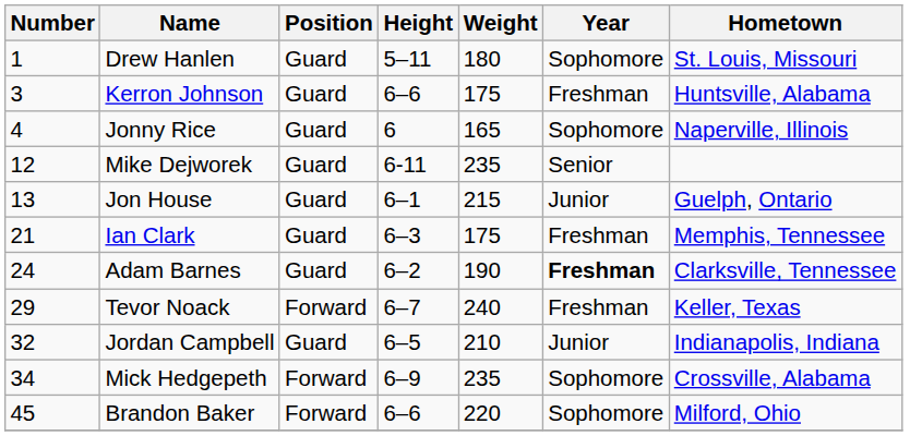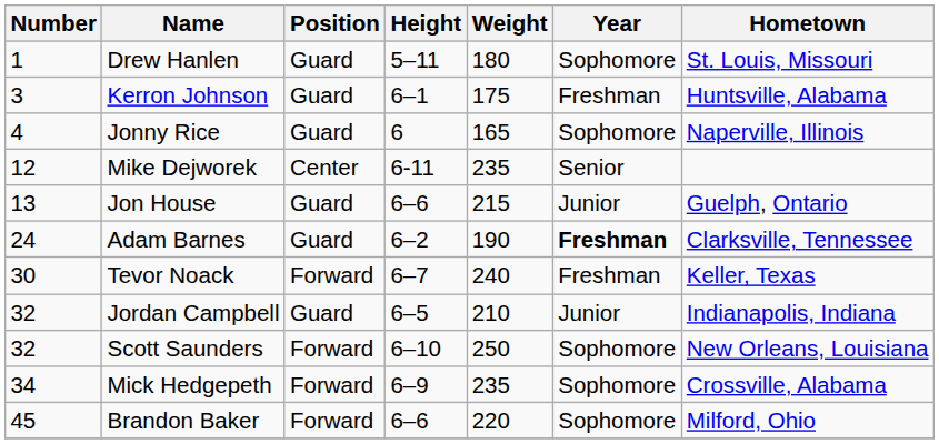 <table class="wikitable" style="font-size: 95%;">
 <tr>
 <th>Number</th>
 <th>Name</th>
 <th>Position</th>
 <th>Height</th>
 <th>Weight</th>
 <th>Year</th>
 <th>Hometown</th>
 </tr>
 <tr>
 <td>1</td>
 <td>Drew Hanlen</td>
 <td>Guard</td>
 <td>5–11</td>
 <td>180</td>
 <td>Sophomore</td>
 <td><a href='#'>St. Louis, Missouri</a></td>
 </tr>
 <tr>
 <td>3</td>
 <td><a href='#'>Kerron Johnson</a></td>
 <td>Guard</td>
-<td>6–6</td>
+<td>6–1</td>
 <td>175</td>
 <td>Freshman</td>
 <td><a href='#'>Huntsville, Alabama</a></td>
 </tr>
 <tr>
 <td>4</td>
 <td>Jonny Rice</td>
 <td>Guard</td>
 <td>6</td>
 <td>165</td>
 <td>Sophomore</td>
 <td><a href='#'>Naperville, Illinois</a></td>
 </tr>
 <tr>
 <td>12</td>
 <td>Mike Dejworek</td>
-<td>Guard</td>
+<td>Center</td>
 <td>6-11</td>
 <td>235</td>
 <td>Senior</td>
 <td></td>
 </tr>
 <tr>
 <td>13</td>
 <td>Jon House</td>
 <td>Guard</td>
-<td>6–1</td>
+<td>6–6</td>
 <td>215</td>
 <td>Junior</td>
 <td><a href='#'>Guelph</a>, <a href='#'>Ontario</a></td>
-</tr>
-<tr>
-<td>21</td>
-<td><a href='#'>Ian Clark</a></td>
-<td>Guard</td>
-<td>6–3</td>
-<td>175</td>
-<td>Freshman</td>
-<td><a href='#'>Memphis, Tennessee</a></td>
 </tr>
 <tr>
 <td>24</td>
 <td>Adam Barnes</td>
 <td>Guard</td>
 <td>6–2</td>
 <td>190</td>
 <td><strong>Freshman</strong></td>
 <td><a href='#'>Clarksville, Tennessee</a></td>
 </tr>
 <tr>
-<td>29</td>
+<td>30</td>
 <td>Tevor Noack</td>
 <td>Forward</td>
 <td>6–7</td>
 <td>240</td>
 <td>Freshman</td>
 <td><a href='#'>Keller, Texas</a></td>
 </tr>
 <tr>
 <td>32</td>
 <td>Jordan Campbell</td>
 <td>Guard</td>
 <td>6–5</td>
 <td>210</td>
 <td>Junior</td>
 <td><a href='#'>Indianapolis, Indiana</a></td>
+</tr>
+<tr>
+<td>32</td>
+<td>Scott Saunders</td>
+<td>Forward</td>
+<td>6–10</td>
+<td>250</td>
+<td>Sophomore</td>
+<td><a href='#'>New Orleans, Louisiana</a></td>
 </tr>
 <tr>
 <td>34</td>
 <td>Mick Hedgepeth</td>
 <td>Forward</td>
 <td>6–9</td>
 <td>235</td>
 <td>Sophomore</td>
 <td><a href='#'>Crossville, Alabama</a></td>
 </tr>
 <tr>
 <td>45</td>
 <td>Brandon Baker</td>
 <td>Forward</td>
 <td>6–6</td>
 <td>220</td>
 <td>Sophomore</td>
 <td><a href='#'>Milford, Ohio</a></td>
 </tr>
 <tr>
 </tr>
 </table>
